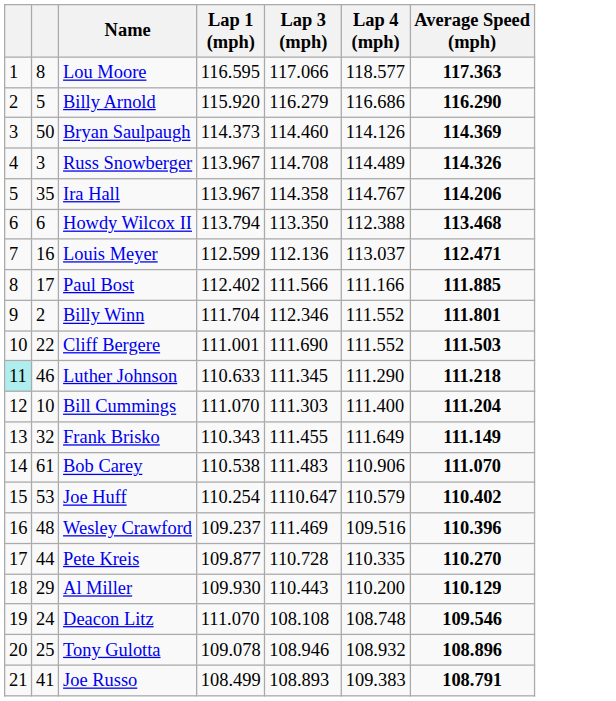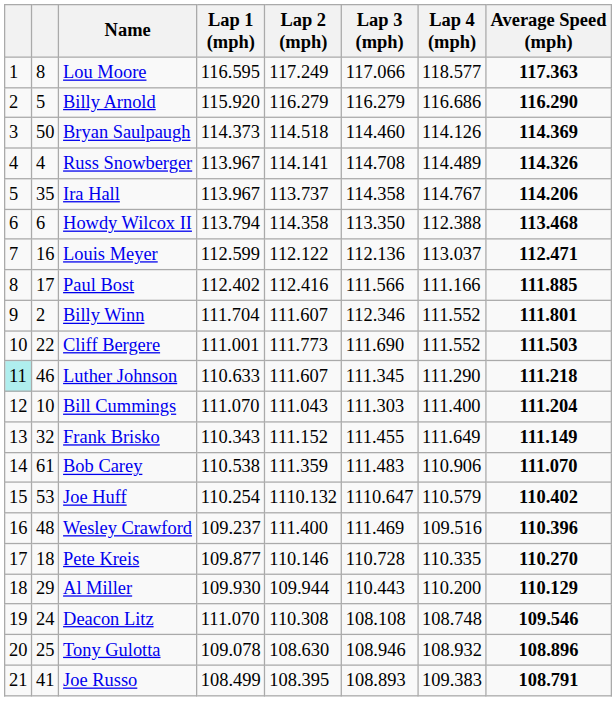 <table class="wikitable" style="font-size: 90%;">
 <tr align="center">
 <th></th>
 <th></th>
 <th>Name</th>
 <th>Lap 1<br>(mph)</th>
+<th>Lap 2<br>(mph)</th>
 <th>Lap 3<br>(mph)</th>
 <th>Lap 4<br>(mph)</th>
 <th>Average Speed<br>(mph)</th>
 </tr>
 <tr>
 <td>1</td>
 <td>8</td>
 <td> <a href='#'>Lou Moore</a></td>
 <td>116.595</td>
+<td>117.249</td>
 <td>117.066</td>
 <td>118.577</td>
 <td align=center><strong>117.363</strong></td>
 </tr>
 <tr>
 <td>2</td>
 <td>5</td>
 <td> <a href='#'>Billy Arnold</a> <strong></strong></td>
 <td>115.920</td>
 <td>116.279</td>
+<td>116.279</td>
 <td>116.686</td>
 <td align=center><strong>116.290</strong></td>
 </tr>
 <tr>
 <td>3</td>
 <td>50</td>
 <td> <a href='#'>Bryan Saulpaugh</a> <strong></strong></td>
 <td>114.373</td>
+<td>114.518</td>
 <td>114.460</td>
 <td>114.126</td>
 <td align=center><strong>114.369</strong></td>
 </tr>
 <tr>
 <td>4</td>
-<td>3</td>
+<td>4</td>
 <td> <a href='#'>Russ Snowberger</a></td>
 <td>113.967</td>
+<td>114.141</td>
 <td>114.708</td>
 <td>114.489</td>
 <td align=center><strong>114.326</strong></td>
 </tr>
 <tr>
 <td>5</td>
 <td>35</td>
 <td> <a href='#'>Ira Hall</a></td>
 <td>113.967</td>
+<td>113.737</td>
 <td>114.358</td>
 <td>114.767</td>
 <td align=center><strong>114.206</strong></td>
 </tr>
 <tr>
 <td>6</td>
 <td>6</td>
 <td> <a href='#'>Howdy Wilcox II</a> <strong></strong></td>
 <td>113.794</td>
+<td>114.358</td>
 <td>113.350</td>
 <td>112.388</td>
 <td align=center><strong>113.468</strong></td>
 </tr>
 <tr>
 <td>7</td>
 <td>16</td>
 <td> <a href='#'>Louis Meyer</a> <strong></strong></td>
 <td>112.599</td>
+<td>112.122</td>
 <td>112.136</td>
 <td>113.037</td>
 <td align=center><strong>112.471</strong></td>
 </tr>
 <tr>
 <td>8</td>
 <td>17</td>
 <td> <a href='#'>Paul Bost</a></td>
 <td>112.402</td>
+<td>112.416</td>
 <td>111.566</td>
 <td>111.166</td>
 <td align=center><strong>111.885</strong></td>
 </tr>
 <tr>
 <td>9</td>
 <td>2</td>
 <td> <a href='#'>Billy Winn</a></td>
 <td>111.704</td>
+<td>111.607</td>
 <td>112.346</td>
 <td>111.552</td>
 <td align=center><strong>111.801</strong></td>
 </tr>
 <tr>
 <td>10</td>
 <td>22</td>
 <td> <a href='#'>Cliff Bergere</a></td>
 <td>111.001</td>
+<td>111.773</td>
 <td>111.690</td>
 <td>111.552</td>
 <td align=center><strong>111.503</strong></td>
 </tr>
 <tr>
 <td style="background: paleturquoise;">11</td>
 <td>46</td>
 <td> <a href='#'>Luther Johnson</a></td>
 <td>110.633</td>
+<td>111.607</td>
 <td>111.345</td>
 <td>111.290</td>
 <td align=center><strong>111.218</strong></td>
 </tr>
 <tr>
 <td>12</td>
 <td>10</td>
 <td> <a href='#'>Bill Cummings</a></td>
 <td>111.070</td>
+<td>111.043</td>
 <td>111.303</td>
 <td>111.400</td>
 <td align=center><strong>111.204</strong></td>
 </tr>
 <tr>
 <td>13</td>
 <td>32</td>
 <td> <a href='#'>Frank Brisko</a></td>
 <td>110.343</td>
+<td>111.152</td>
 <td>111.455</td>
 <td>111.649</td>
 <td align=center><strong>111.149</strong></td>
 </tr>
 <tr>
 <td>14</td>
 <td>61</td>
 <td> <a href='#'>Bob Carey</a> <strong></strong></td>
 <td>110.538</td>
+<td>111.359</td>
 <td>111.483</td>
 <td>110.906</td>
 <td align=center><strong>111.070</strong></td>
 </tr>
 <tr>
 <td>15</td>
 <td>53</td>
 <td> <a href='#'>Joe Huff</a></td>
 <td>110.254</td>
+<td>1110.132</td>
 <td>1110.647</td>
 <td>110.579</td>
 <td align=center><strong>110.402</strong></td>
 </tr>
 <tr>
 <td>16</td>
 <td>48</td>
 <td> <a href='#'>Wesley Crawford</a></td>
 <td>109.237</td>
+<td>111.400</td>
 <td>111.469</td>
 <td>109.516</td>
 <td align=center><strong>110.396</strong></td>
 </tr>
 <tr>
 <td>17</td>
-<td>44</td>
+<td>18</td>
 <td> <a href='#'>Pete Kreis</a></td>
 <td>109.877</td>
+<td>110.146</td>
 <td>110.728</td>
 <td>110.335</td>
 <td align=center><strong>110.270</strong></td>
 </tr>
 <tr>
 <td>18</td>
 <td>29</td>
 <td> <a href='#'>Al Miller</a> <strong></strong></td>
 <td>109.930</td>
+<td>109.944</td>
 <td>110.443</td>
 <td>110.200</td>
 <td align=center><strong>110.129</strong></td>
 </tr>
 <tr>
 <td>19</td>
 <td>24</td>
 <td> <a href='#'>Deacon Litz</a></td>
 <td>111.070</td>
+<td>110.308</td>
 <td>108.108</td>
 <td>108.748</td>
 <td align=center><strong>109.546</strong></td>
 </tr>
 <tr>
 <td>20</td>
 <td>25</td>
 <td> <a href='#'>Tony Gulotta</a></td>
 <td>109.078</td>
+<td>108.630</td>
 <td>108.946</td>
 <td>108.932</td>
 <td align=center><strong>108.896</strong></td>
 </tr>
 <tr>
 <td>21</td>
 <td>41</td>
 <td> <a href='#'>Joe Russo</a></td>
 <td>108.499</td>
+<td>108.395</td>
 <td>108.893</td>
 <td>109.383</td>
 <td align=center><strong>108.791</strong></td>
 </tr>
 </table>
